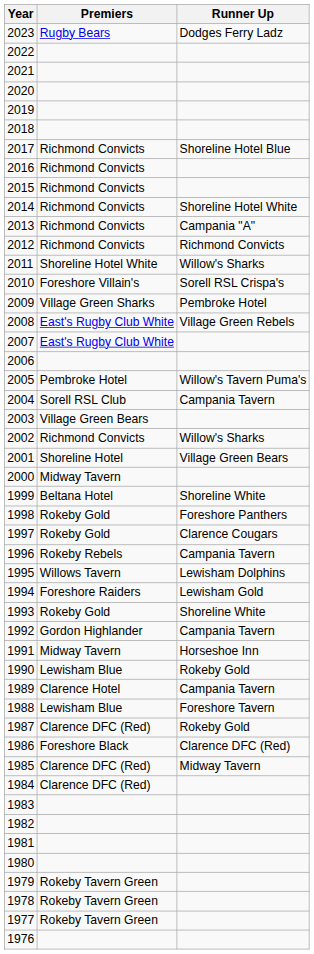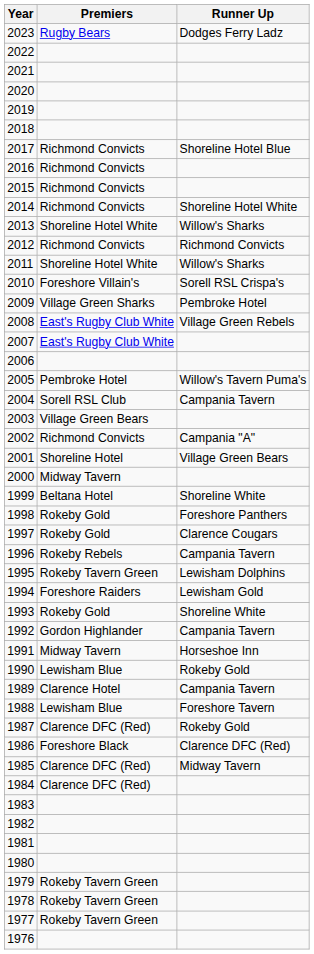 <table class="wikitable">
 <tr>
 <th>Year</th>
 <th>Premiers</th>
 <th>Runner Up</th>
 </tr>
 <tr>
 <td>2023</td>
 <td><a href='#'>Rugby Bears</a></td>
 <td>Dodges Ferry Ladz</td>
 </tr>
 <tr>
 <td>2022</td>
 <td></td>
 <td></td>
 </tr>
 <tr>
 <td>2021</td>
 <td></td>
 <td></td>
 </tr>
 <tr>
 <td>2020</td>
 <td></td>
 <td></td>
 </tr>
 <tr>
 <td>2019</td>
 <td></td>
 <td></td>
 </tr>
 <tr>
 <td>2018</td>
 <td></td>
 <td></td>
 </tr>
 <tr>
 <td>2017</td>
 <td>Richmond Convicts</td>
 <td>Shoreline Hotel Blue</td>
 </tr>
 <tr>
 <td>2016</td>
 <td>Richmond Convicts</td>
 <td></td>
 </tr>
 <tr>
 <td>2015</td>
 <td>Richmond Convicts</td>
 <td></td>
 </tr>
 <tr>
 <td>2014</td>
 <td>Richmond Convicts</td>
 <td>Shoreline Hotel White</td>
 </tr>
 <tr>
 <td>2013</td>
-<td>Richmond Convicts</td>
-<td>Campania "A"</td>
+<td>Shoreline Hotel White</td>
+<td>Willow's Sharks</td>
 </tr>
 <tr>
 <td>2012</td>
 <td>Richmond Convicts</td>
 <td>Richmond Convicts</td>
 </tr>
 <tr>
 <td>2011</td>
 <td>Shoreline Hotel White</td>
 <td>Willow's Sharks</td>
 </tr>
 <tr>
 <td>2010</td>
 <td>Foreshore Villain's</td>
 <td>Sorell RSL Crispa's</td>
 </tr>
 <tr>
 <td>2009</td>
 <td>Village Green Sharks</td>
 <td>Pembroke Hotel</td>
 </tr>
 <tr>
 <td>2008</td>
 <td><a href='#'>East's Rugby Club White</a></td>
 <td>Village Green Rebels</td>
 </tr>
 <tr>
 <td>2007</td>
 <td><a href='#'>East's Rugby Club White</a></td>
 <td></td>
 </tr>
 <tr>
 <td>2006</td>
 <td></td>
 <td></td>
 </tr>
 <tr>
 <td>2005</td>
 <td>Pembroke Hotel</td>
 <td>Willow's Tavern Puma's</td>
 </tr>
 <tr>
 <td>2004</td>
 <td>Sorell RSL Club</td>
 <td>Campania Tavern</td>
 </tr>
 <tr>
 <td>2003</td>
 <td>Village Green Bears</td>
 <td></td>
 </tr>
 <tr>
 <td>2002</td>
 <td>Richmond Convicts</td>
-<td>Willow's Sharks</td>
+<td>Campania "A"</td>
 </tr>
 <tr>
 <td>2001</td>
 <td>Shoreline Hotel</td>
 <td>Village Green Bears</td>
 </tr>
 <tr>
 <td>2000</td>
 <td>Midway Tavern</td>
 <td></td>
 </tr>
 <tr>
 <td>1999</td>
 <td>Beltana Hotel</td>
 <td>Shoreline White</td>
 </tr>
 <tr>
 <td>1998</td>
 <td>Rokeby Gold</td>
 <td>Foreshore Panthers</td>
 </tr>
 <tr>
 <td>1997</td>
 <td>Rokeby Gold</td>
 <td>Clarence Cougars</td>
 </tr>
 <tr>
 <td>1996</td>
 <td>Rokeby Rebels</td>
 <td>Campania Tavern</td>
 </tr>
 <tr>
 <td>1995</td>
-<td>Willows Tavern</td>
+<td>Rokeby Tavern Green</td>
 <td>Lewisham Dolphins</td>
 </tr>
 <tr>
 <td>1994</td>
 <td>Foreshore Raiders</td>
 <td>Lewisham Gold</td>
 </tr>
 <tr>
 <td>1993</td>
 <td>Rokeby Gold</td>
 <td>Shoreline White</td>
 </tr>
 <tr>
 <td>1992</td>
 <td>Gordon Highlander</td>
 <td>Campania Tavern</td>
 </tr>
 <tr>
 <td>1991</td>
 <td>Midway Tavern</td>
 <td>Horseshoe Inn</td>
 </tr>
 <tr>
 <td>1990</td>
 <td>Lewisham Blue</td>
 <td>Rokeby Gold</td>
 </tr>
 <tr>
 <td>1989</td>
 <td>Clarence Hotel</td>
 <td>Campania Tavern</td>
 </tr>
 <tr>
 <td>1988</td>
 <td>Lewisham Blue</td>
 <td>Foreshore Tavern</td>
 </tr>
 <tr>
 <td>1987</td>
 <td>Clarence DFC (Red)</td>
 <td>Rokeby Gold</td>
 </tr>
 <tr>
 <td>1986</td>
 <td>Foreshore Black</td>
 <td>Clarence DFC (Red)</td>
 </tr>
 <tr>
 <td>1985</td>
 <td>Clarence DFC (Red)</td>
 <td>Midway Tavern</td>
 </tr>
 <tr>
 <td>1984</td>
 <td>Clarence DFC (Red)</td>
 <td></td>
 </tr>
 <tr>
 <td>1983</td>
 <td></td>
 <td></td>
 </tr>
 <tr>
 <td>1982</td>
 <td></td>
 <td></td>
 </tr>
 <tr>
 <td>1981</td>
 <td></td>
 <td></td>
 </tr>
 <tr>
 <td>1980</td>
 <td></td>
 <td></td>
 </tr>
 <tr>
 <td>1979</td>
 <td>Rokeby Tavern Green</td>
 <td></td>
 </tr>
 <tr>
 <td>1978</td>
 <td>Rokeby Tavern Green</td>
 <td></td>
 </tr>
 <tr>
 <td>1977</td>
 <td>Rokeby Tavern Green</td>
 <td></td>
 </tr>
 <tr>
 <td>1976</td>
 <td></td>
 <td></td>
 </tr>
 </table>
